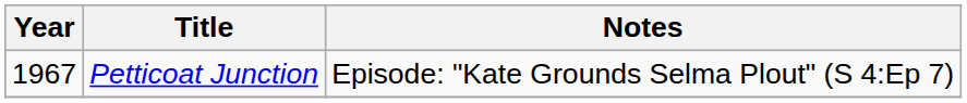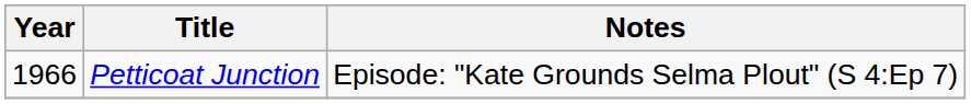 <table class="wikitable sortable">
 <tr>
 <th>Year</th>
 <th>Title</th>
 <th class="unsortable">Notes</th>
 </tr>
 <tr>
-<td>1967</td>
+<td>1966</td>
 <td><em><a href='#'>Petticoat Junction</a></em></td>
 <td>Episode: "Kate Grounds Selma Plout" (S 4:Ep 7)</td>
 </tr>
 <tr>
 </tr>
 </table>
